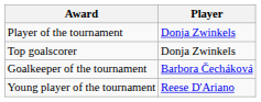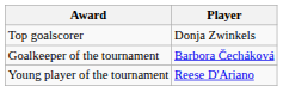 <table class="wikitable">
 <tr>
 <th>Award</th>
 <th>Player</th>
-</tr>
-<tr>
-<td>Player of the tournament</td>
-<td> <a href='#'>Donja Zwinkels</a></td>
 </tr>
 <tr>
 <td>Top goalscorer</td>
 <td> Donja Zwinkels</td>
 </tr>
 <tr>
 <td>Goalkeeper of the tournament</td>
 <td> <a href='#'>Barbora Čecháková</a></td>
 </tr>
 <tr>
 <td>Young player of the tournament</td>
 <td> <a href='#'>Reese D'Ariano</a></td>
 </tr>
 </table>
